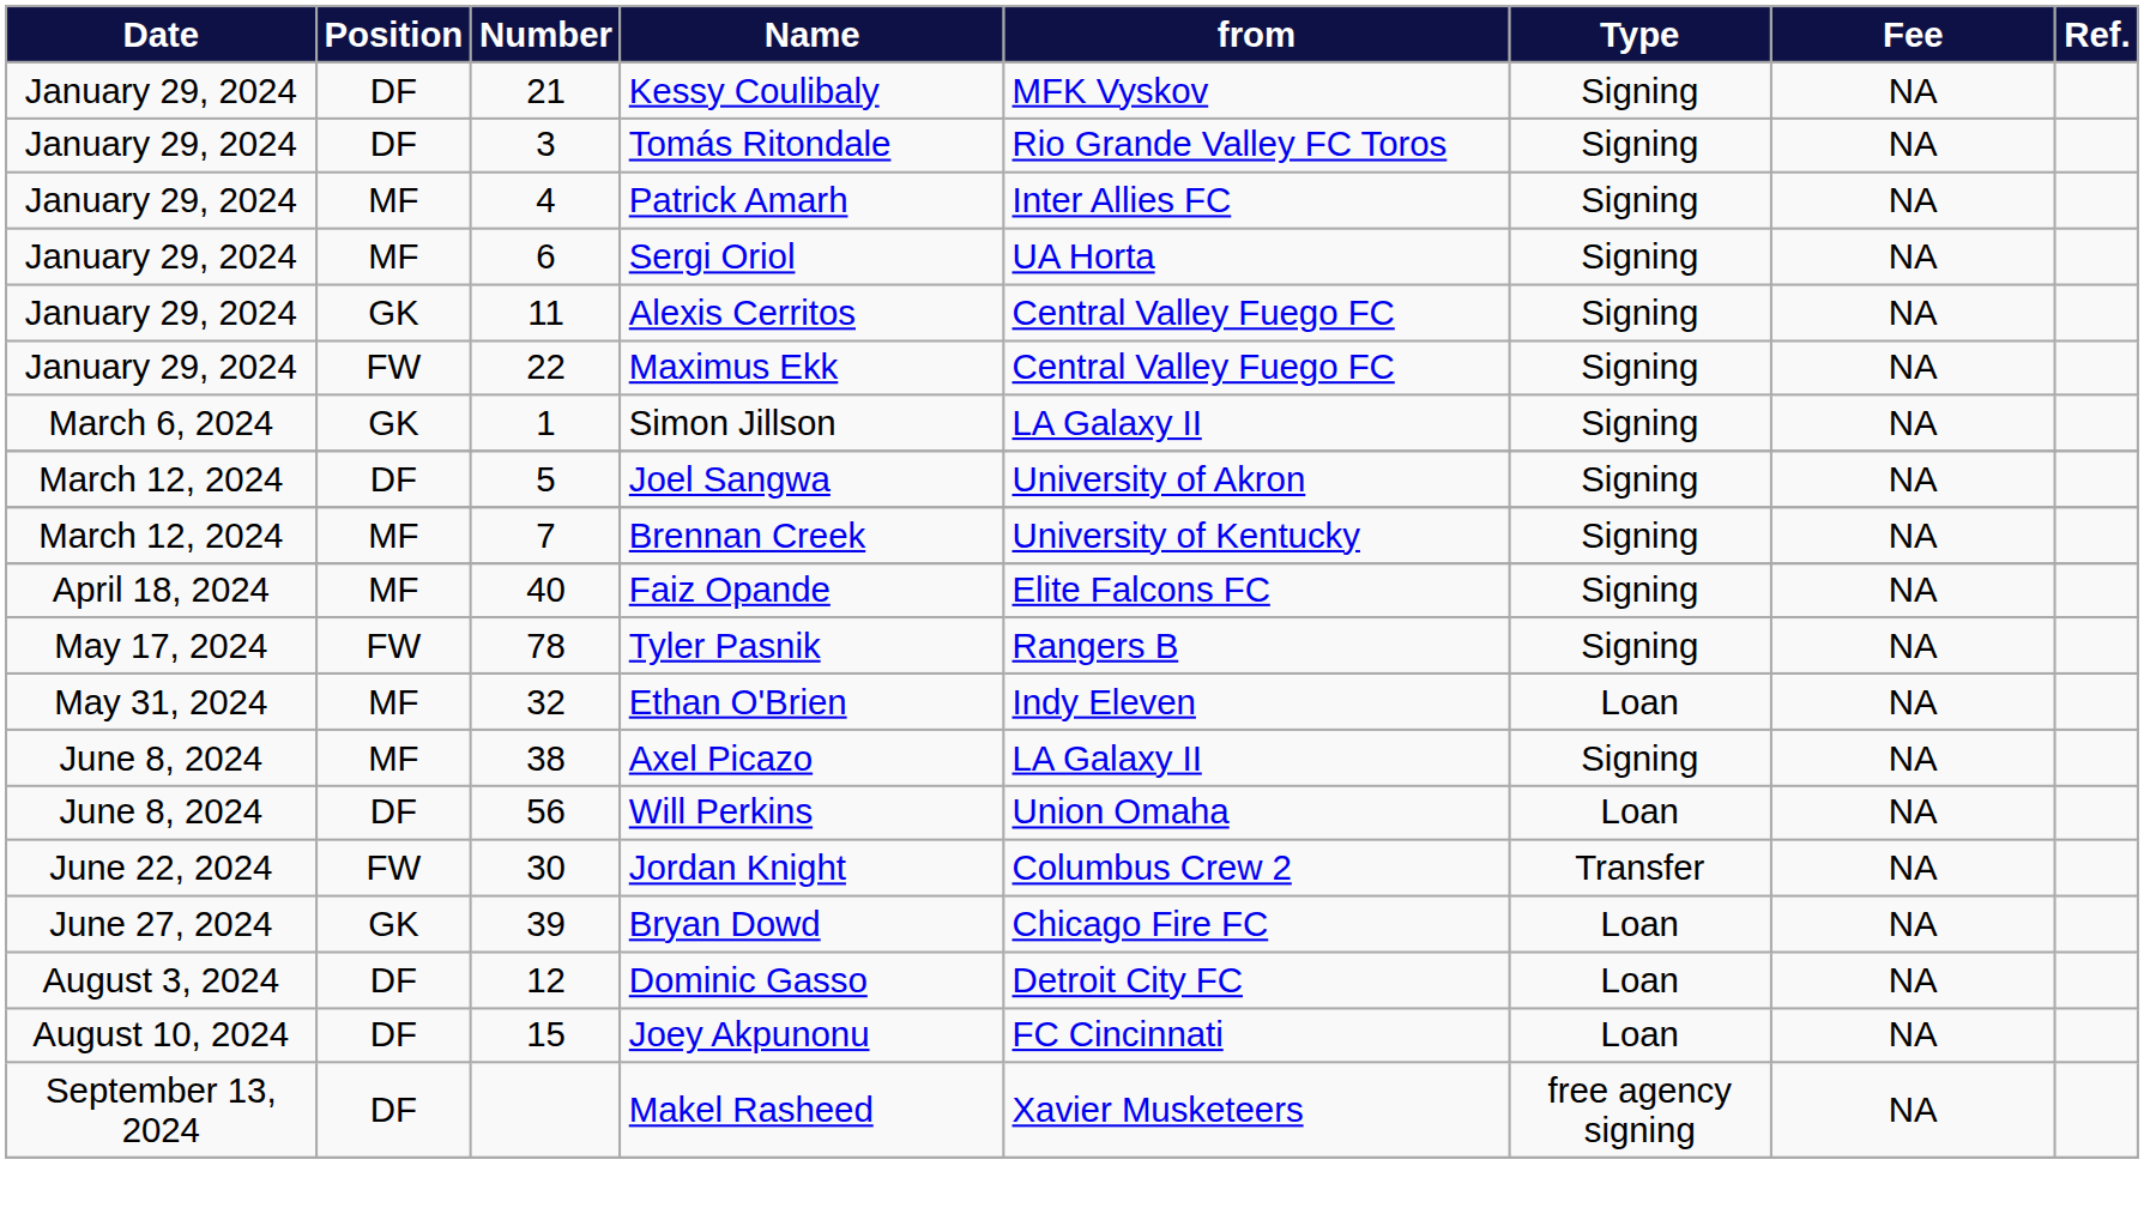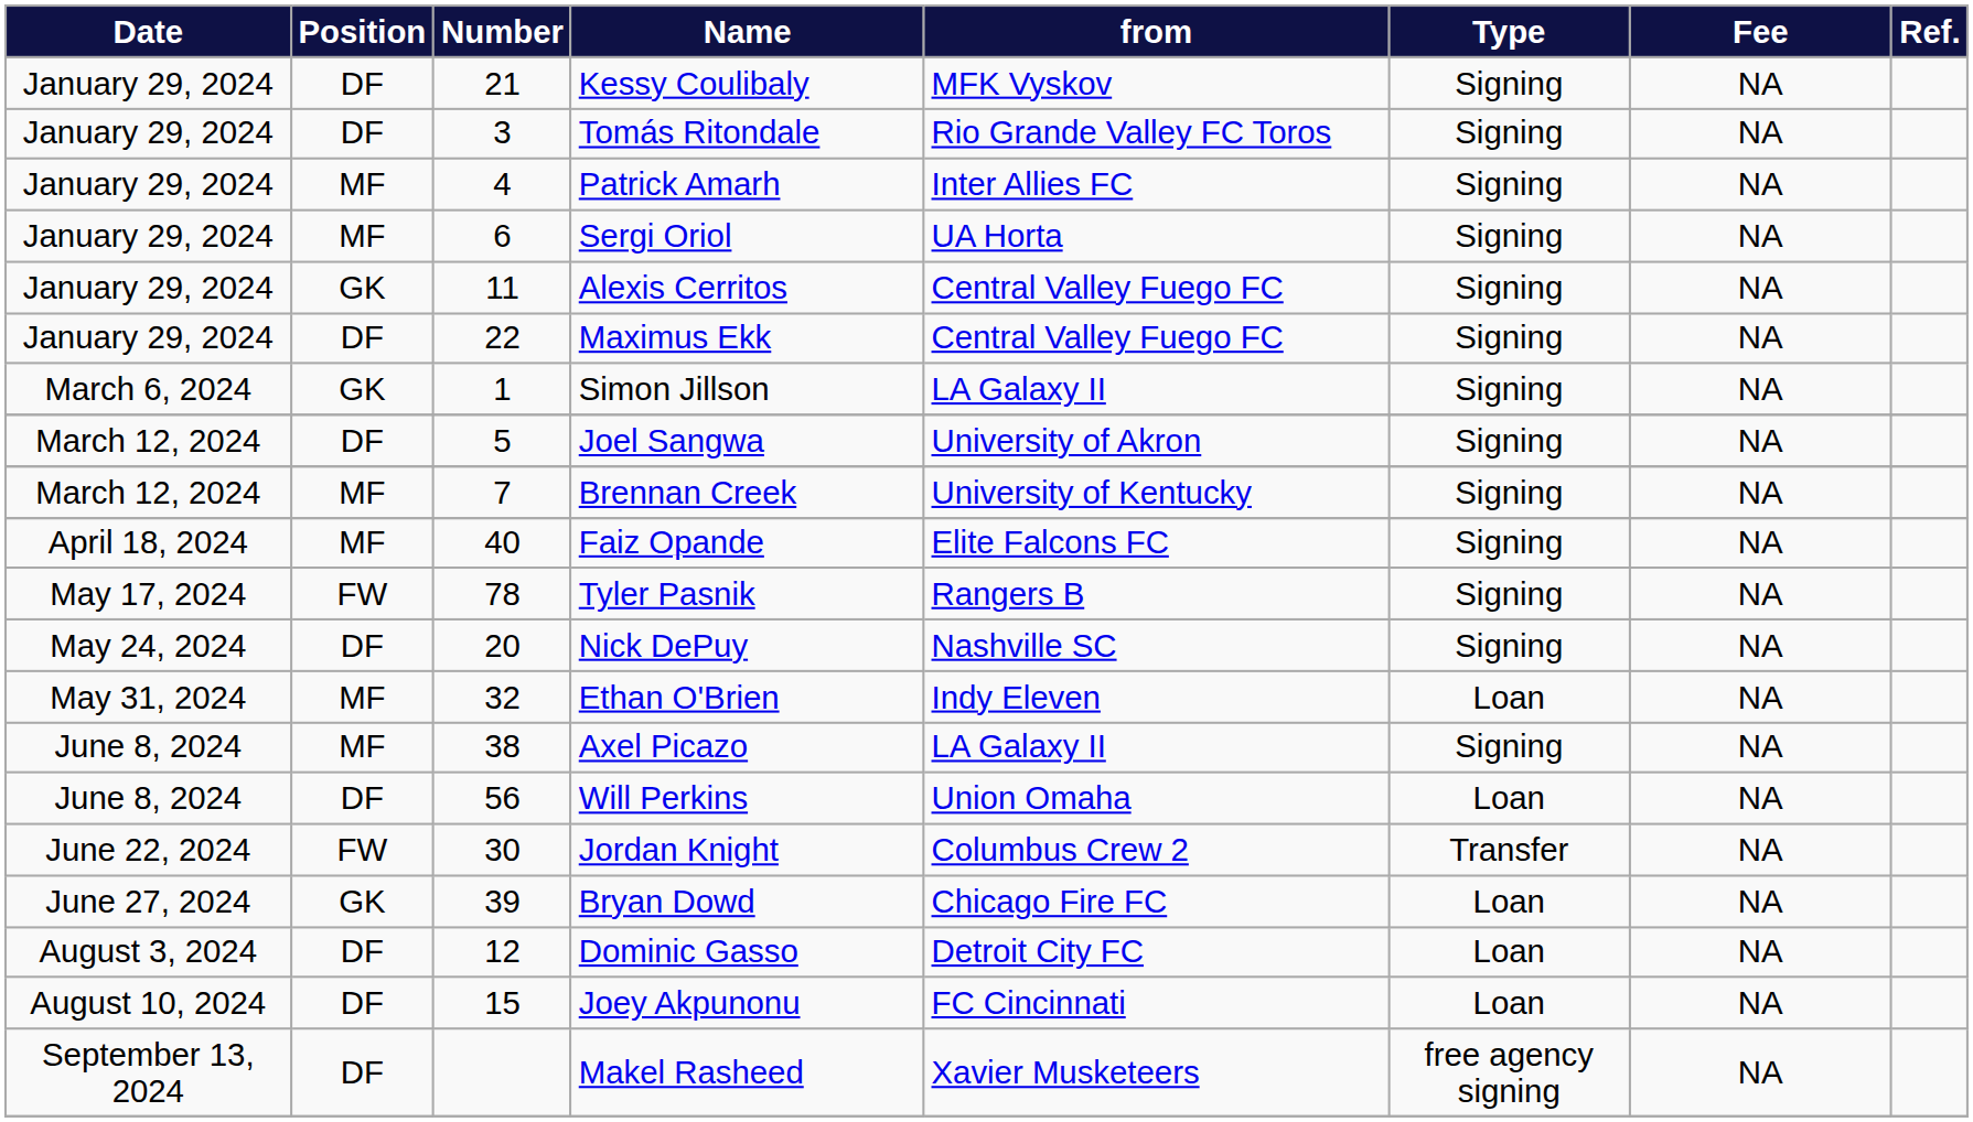 <table class="wikitable" style="text-align:center; font-size:90%; ">
 <tr>
 <th style="background:#0E1145; color:#FFFFFF; width:120px;">Date</th>
 <th style="background:#0E1145; color:#FFFFFF; width:50px;">Position</th>
 <th style="background:#0E1145; color:#FFFFFF; width:50px;">Number</th>
 <th style="background:#0E1145; color:#FFFFFF; width:150px;">Name</th>
 <th style="background:#0E1145; color:#FFFFFF; width:200px;">from</th>
 <th style="background:#0E1145; color:#FFFFFF; Width:100px;">Type</th>
 <th style="background:#0E1145; color:#FFFFFF; width:110px;">Fee</th>
 <th style="background:#0E1145; color:#FFFFFF; width:25px;">Ref.</th>
 </tr>
 <tr>
 </tr>
 <tr>
 <td>January 29, 2024</td>
 <td>DF</td>
 <td>21</td>
 <td align="left"> <a href='#'>Kessy Coulibaly</a></td>
 <td align="left"> <a href='#'>MFK Vyskov</a></td>
 <td>Signing</td>
 <td>NA</td>
 <td></td>
 </tr>
 <tr>
 <td>January 29, 2024</td>
 <td>DF</td>
 <td>3</td>
 <td align="left"> <a href='#'>Tomás Ritondale</a></td>
 <td align="left"> <a href='#'>Rio Grande Valley FC Toros</a></td>
 <td>Signing</td>
 <td>NA</td>
 <td></td>
 </tr>
 <tr>
 <td>January 29, 2024</td>
 <td>MF</td>
 <td>4</td>
 <td align="left"> <a href='#'>Patrick Amarh</a></td>
 <td align="left"> <a href='#'>Inter Allies FC</a></td>
 <td>Signing</td>
 <td>NA</td>
 <td></td>
 </tr>
 <tr>
 <td>January 29, 2024</td>
 <td>MF</td>
 <td>6</td>
 <td align="left"> <a href='#'>Sergi Oriol</a></td>
 <td align="left"> <a href='#'>UA Horta</a></td>
 <td>Signing</td>
 <td>NA</td>
 <td></td>
 </tr>
 <tr>
 <td>January 29, 2024</td>
 <td>GK</td>
 <td>11</td>
 <td align="left"> <a href='#'>Alexis Cerritos</a></td>
 <td align="left"> <a href='#'>Central Valley Fuego FC</a></td>
 <td>Signing</td>
 <td>NA</td>
 <td></td>
 </tr>
 <tr>
 <td>January 29, 2024</td>
-<td>FW</td>
+<td>DF</td>
 <td>22</td>
 <td align="left"> <a href='#'>Maximus Ekk</a></td>
 <td align="left"> <a href='#'>Central Valley Fuego FC</a></td>
 <td>Signing</td>
 <td>NA</td>
 <td></td>
 </tr>
 <tr>
 <td>March 6, 2024</td>
 <td>GK</td>
 <td>1</td>
 <td align="left"> Simon Jillson</td>
 <td align="left"> <a href='#'>LA Galaxy II</a></td>
 <td>Signing</td>
 <td>NA</td>
 <td></td>
 </tr>
 <tr>
 </tr>
 <tr>
 <td>March 12, 2024</td>
 <td>DF</td>
 <td>5</td>
 <td align="left"> <a href='#'>Joel Sangwa</a></td>
 <td align="left"> <a href='#'>University of Akron</a></td>
 <td>Signing</td>
 <td>NA</td>
 <td></td>
 </tr>
 <tr>
 </tr>
 <tr>
 <td>March 12, 2024</td>
 <td>MF</td>
 <td>7</td>
 <td align="left"> <a href='#'>Brennan Creek</a></td>
 <td align="left"> <a href='#'>University of Kentucky</a></td>
 <td>Signing</td>
 <td>NA</td>
 <td></td>
 </tr>
 <tr>
 </tr>
 <tr>
 <td>April 18, 2024</td>
 <td>MF</td>
 <td>40</td>
 <td align="left"> <a href='#'>Faiz Opande</a></td>
 <td align="left"> <a href='#'>Elite Falcons FC</a></td>
 <td>Signing</td>
 <td>NA</td>
 <td></td>
 </tr>
 <tr>
 <td>May 17, 2024</td>
 <td>FW</td>
 <td>78</td>
 <td align="left">  <a href='#'>Tyler Pasnik</a></td>
 <td align="left"> <a href='#'>Rangers B</a></td>
+<td>Signing</td>
+<td>NA</td>
+<td></td>
+</tr>
+<tr>
+<td>May 24, 2024</td>
+<td>DF</td>
+<td>20</td>
+<td align="left"> <a href='#'>Nick DePuy</a></td>
+<td align="left"> <a href='#'>Nashville SC</a></td>
 <td>Signing</td>
 <td>NA</td>
 <td></td>
 </tr>
 <tr>
 <td>May 31, 2024</td>
 <td>MF</td>
 <td>32</td>
 <td align="left"> <a href='#'>Ethan O'Brien</a></td>
 <td align="left"> <a href='#'>Indy Eleven</a></td>
 <td>Loan</td>
 <td>NA</td>
 <td></td>
 </tr>
 <tr>
 <td>June 8, 2024</td>
 <td>MF</td>
 <td>38</td>
 <td align="left"> <a href='#'>Axel Picazo</a></td>
 <td align="left"> <a href='#'>LA Galaxy II</a></td>
 <td>Signing</td>
 <td>NA</td>
 <td></td>
 </tr>
 <tr>
 <td>June 8, 2024</td>
 <td>DF</td>
 <td>56</td>
 <td align="left"> <a href='#'>Will Perkins</a></td>
 <td align="left"> <a href='#'>Union Omaha</a></td>
 <td>Loan</td>
 <td>NA</td>
 <td></td>
 </tr>
 <tr>
 <td>June 22, 2024</td>
 <td>FW</td>
 <td>30</td>
 <td align="left"> <a href='#'>Jordan Knight</a></td>
 <td align="left"> <a href='#'>Columbus Crew 2</a></td>
 <td>Transfer</td>
 <td>NA</td>
 <td><br></td>
 </tr>
 <tr>
 <td>June 27, 2024</td>
 <td>GK</td>
 <td>39</td>
 <td align="left"> <a href='#'>Bryan Dowd</a></td>
 <td align="left"> <a href='#'>Chicago Fire FC</a></td>
 <td>Loan</td>
 <td>NA</td>
 <td><br></td>
 </tr>
 <tr>
 <td>August 3, 2024</td>
 <td>DF</td>
 <td>12</td>
 <td align="left"> <a href='#'>Dominic Gasso</a></td>
 <td align="left"> <a href='#'>Detroit City FC</a></td>
 <td>Loan</td>
 <td>NA</td>
 <td><br></td>
 </tr>
 <tr>
 <td>August 10, 2024</td>
 <td>DF</td>
 <td>15</td>
 <td align="left"> <a href='#'>Joey Akpunonu</a></td>
 <td align="left"> <a href='#'>FC Cincinnati</a></td>
 <td>Loan</td>
 <td>NA</td>
 <td><br></td>
 </tr>
 <tr>
 <td>September 13, 2024</td>
 <td>DF</td>
 <td></td>
 <td align="left"> <a href='#'>Makel Rasheed</a></td>
 <td align="left"> <a href='#'>Xavier Musketeers</a></td>
 <td>free agency signing</td>
 <td>NA</td>
 <td><br></td>
 </tr>
 <tr>
 </tr>
 </table>
